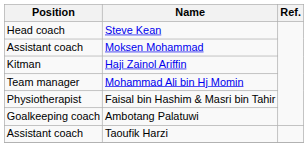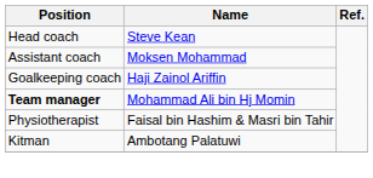 <table class="wikitable">
 <tr>
 <th>Position</th>
 <th>Name</th>
 <th>Ref.</th>
 </tr>
 <tr>
 <td>Head coach</td>
 <td> <a href='#'>Steve Kean</a></td>
 <td rowspan=6></td>
 </tr>
 <tr>
 <td>Assistant coach</td>
 <td> <a href='#'>Moksen Mohammad</a></td>
 </tr>
 <tr>
-<td>Kitman</td>
+<td>Goalkeeping coach</td>
 <td> <a href='#'>Haji Zainol Ariffin</a></td>
 </tr>
 <tr>
-<td>Team manager</td>
+<td><strong>Team manager</strong></td>
 <td> <a href='#'>Mohammad Ali bin Hj Momin</a></td>
 </tr>
 <tr>
 <td>Physiotherapist</td>
 <td> Faisal bin Hashim & Masri bin Tahir</td>
 </tr>
 <tr>
-<td>Goalkeeping coach</td>
+<td>Kitman</td>
 <td> Ambotang Palatuwi</td>
-</tr>
-<tr>
-<td>Assistant coach</td>
-<td> Taoufik Harzi</td>
-<td></td>
 </tr>
 <tr>
 </tr>
 </table>
